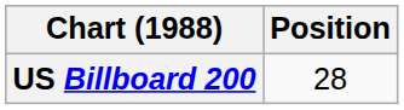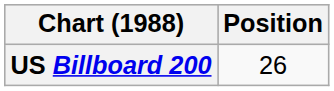 <table class="wikitable plainrowheaders" style="text-align:center">
 <tr>
 <th scope="col">Chart (1988)</th>
 <th scope="col">Position</th>
 </tr>
 <tr>
 <th scope="row">US <em><a href='#'>Billboard 200</a></em></th>
-<td>28</td>
+<td>26</td>
 </tr>
 </table>
